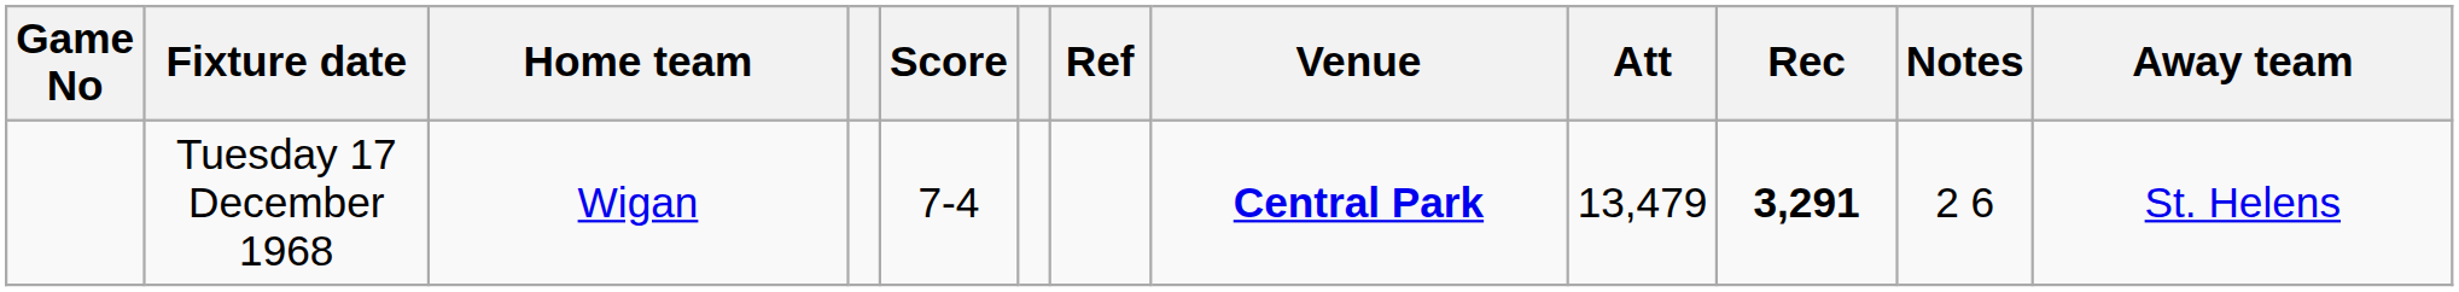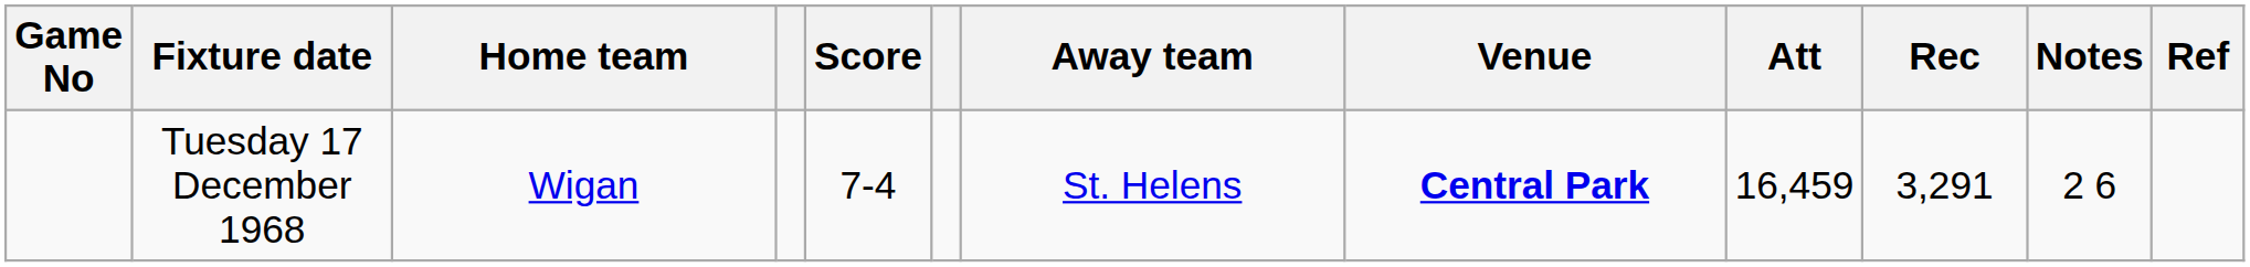 <table class="wikitable" style="text-align:center;">
 <tr>
 <th width=20 abbr="No">Game No</th>
 <th width=100 abbr="Date">Fixture date</th>
 <th width=150 abbr="Home team">Home team</th>
 <th width=5 abbr="space"></th>
 <th width=20 abbr="Score">Score</th>
 <th width=5 abbr="space"></th>
-<th width=30 abbr="Ref">Ref</th>
+<th width=150 abbr="Away team">Away team</th>
 <th width=150 abbr="Venue">Venue</th>
 <th width=45 abbr="Att">Att</th>
 <th width=60 abbr="Rec">Rec</th>
 <th width=20 abbr="Notes">Notes</th>
-<th width=150 abbr="Away team">Away team</th>
+<th width=30 abbr="Ref">Ref</th>
 </tr>
 <tr>
 <td></td>
 <td>Tuesday 17 December 1968</td>
 <td><a href='#'>Wigan</a></td>
 <td></td>
 <td>7-4</td>
 <td></td>
+<td><a href='#'>St. Helens</a></td>
+<td><strong><a href='#'>Central Park</a></strong></td>
+<td>16,459</td>
+<td>3,291</td>
+<td>2 6</td>
 <td></td>
-<td><strong><a href='#'>Central Park</a></strong></td>
-<td>13,479</td>
-<td><strong>3,291</strong></td>
-<td>2 6</td>
-<td><a href='#'>St. Helens</a></td>
 </tr>
 </table>
